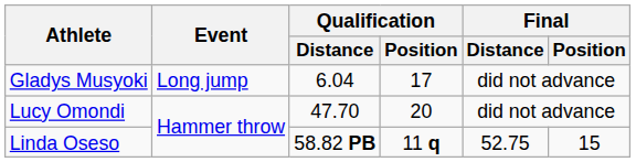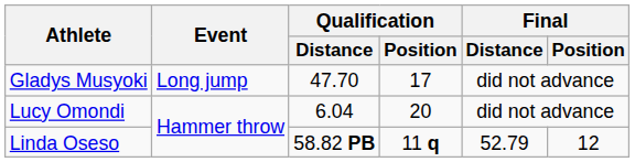 <table class=wikitable style="font-size:90%">
 <tr>
 <th rowspan="2">Athlete</th>
 <th rowspan="2">Event</th>
 <th colspan="2">Qualification</th>
 <th colspan="2">Final</th>
 </tr>
 <tr style="font-size:95%">
 <th>Distance</th>
 <th>Position</th>
 <th>Distance</th>
 <th>Position</th>
 </tr>
 <tr align=center>
 <td align=left><a href='#'>Gladys Musyoki</a></td>
 <td style="text-align:left;"><a href='#'>Long jump</a></td>
-<td>6.04</td>
+<td>47.70</td>
 <td>17</td>
 <td colspan=2>did not advance</td>
 </tr>
 <tr align=center>
 <td align=left><a href='#'>Lucy Omondi</a></td>
 <td style="text-align:left;" rowspan="2"><a href='#'>Hammer throw</a></td>
-<td>47.70</td>
+<td>6.04</td>
 <td>20</td>
 <td colspan=2>did not advance</td>
 </tr>
 <tr align=center>
 <td align=left><a href='#'>Linda Oseso</a></td>
 <td>58.82 <strong>PB</strong></td>
 <td>11 <strong>q</strong></td>
-<td>52.75</td>
-<td>15</td>
+<td>52.79</td>
+<td>12</td>
 </tr>
 </table>
